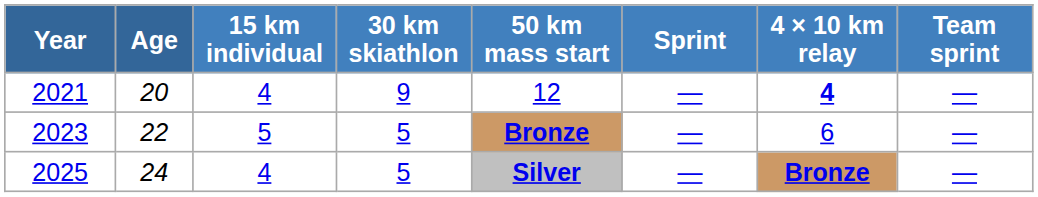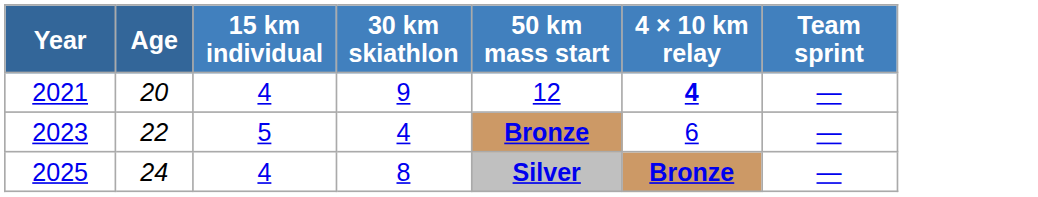 <table class="wikitable" style="font-size:95%; text-align:center; border:grey solid 1px; border-collapse:collapse; background:#ffffff;">
 <tr>
 <th style="background-color:#369; color:white; width:60px;"> Year </th>
 <th style="background-color:#369; color:white; width:40px;"> Age </th>
 <th style="background-color:#4180be; color:white; width:75px;"> 15 km <br> individual </th>
 <th style="background-color:#4180be; color:white; width:75px;"> 30 km <br> skiathlon </th>
 <th style="background-color:#4180be; color:white; width:75px;"> 50 km <br> mass start </th>
-<th style="background-color:#4180be; color:white; width:75px;"> Sprint </th>
 <th style="background-color:#4180be; color:white; width:75px;"> 4 × 10 km <br> relay </th>
 <th style="background-color:#4180be; color:white; width:75px;"> Team <br> sprint </th>
 </tr>
 <tr>
 <td><a href='#'>2021</a></td>
 <td><em>20</em></td>
 <td><a href='#'>4</a></td>
 <td><a href='#'>9</a></td>
 <td><a href='#'>12</a></td>
-<td><a href='#'>—</a></td>
 <td><strong><a href='#'>4</a></strong></td>
 <td><a href='#'>—</a></td>
 </tr>
 <tr>
 <td><a href='#'>2023</a></td>
 <td><em>22</em></td>
 <td><a href='#'>5</a></td>
-<td><a href='#'>5</a></td>
+<td><a href='#'>4</a></td>
 <td style="background:#c96;"><a href='#'><strong>Bronze</strong></a></td>
-<td><a href='#'>—</a></td>
 <td><a href='#'>6</a></td>
 <td><a href='#'>—</a></td>
 </tr>
 <tr>
 <td><a href='#'>2025</a></td>
 <td><em>24</em></td>
 <td><a href='#'>4</a></td>
-<td><a href='#'>5</a></td>
+<td><a href='#'>8</a></td>
 <td style="background:silver;"><a href='#'><strong>Silver</strong></a></td>
-<td><a href='#'>—</a></td>
 <td style="background:#c96;"><a href='#'><strong>Bronze</strong></a></td>
 <td><a href='#'>—</a></td>
 </tr>
 </table>
